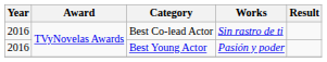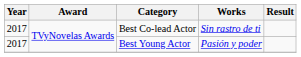 <table class="wikitable plainrowheaders">
 <tr>
 <th scope="col">Year</th>
 <th scope="col">Award</th>
 <th scope="col">Category</th>
 <th scope="col">Works</th>
 <th scope="col">Result</th>
 </tr>
 <tr>
-<td rowspan="1">2016</td>
+<td rowspan="1">2017</td>
 <td rowspan="2"><a href='#'>TVyNovelas Awards</a></td>
 <td>Best Co-lead Actor</td>
 <td><em><a href='#'>Sin rastro de ti</a></em></td>
 <td></td>
 </tr>
 <tr>
-<td rowspan="1">2016</td>
+<td rowspan="1">2017</td>
 <td><a href='#'>Best Young Actor</a></td>
 <td><em><a href='#'>Pasión y poder</a></em></td>
 <td></td>
 </tr>
 <tr>
 </tr>
 </table>
